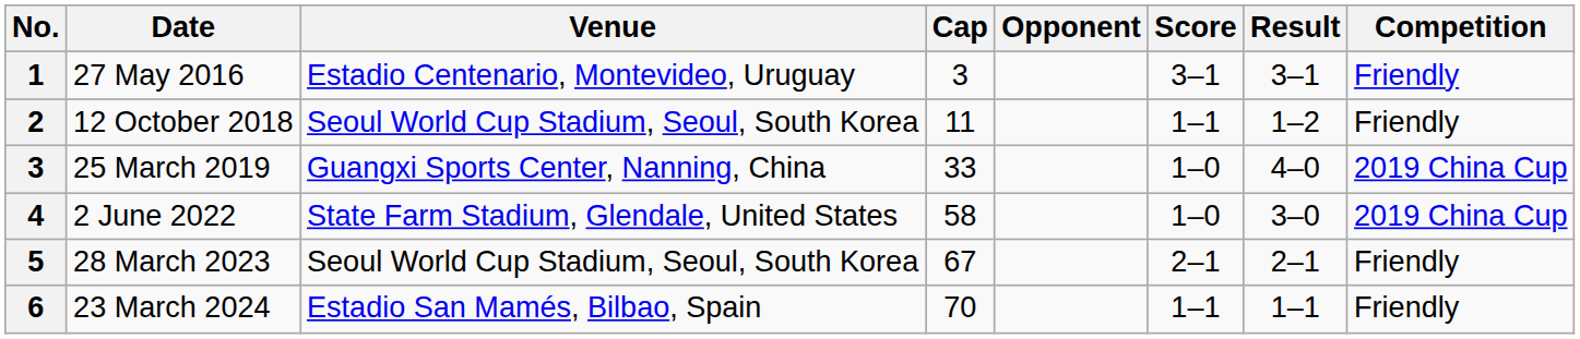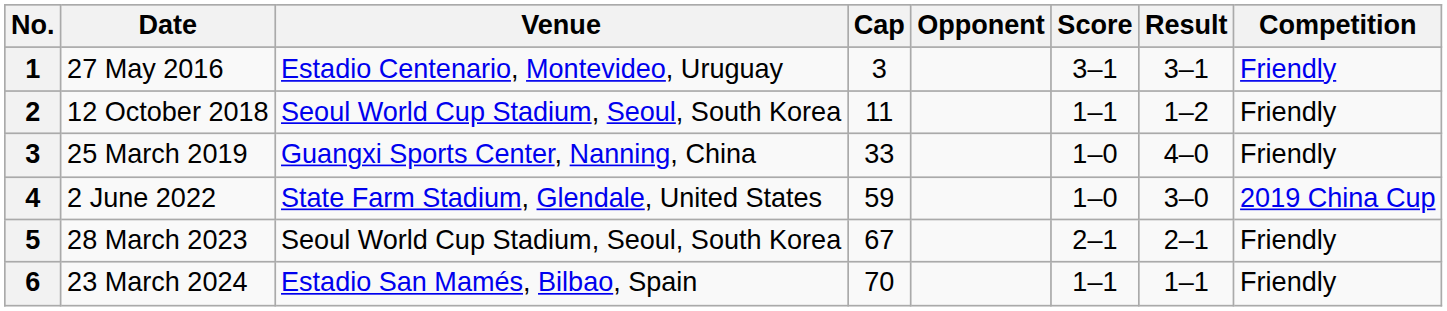 <table class="wikitable sortable plainrowheaders">
 <tr>
 <th scope=col>No.</th>
 <th scope=col data-sort-type=date>Date</th>
 <th scope=col>Venue</th>
 <th scope=col>Cap</th>
 <th scope=col>Opponent</th>
 <th scope=col>Score</th>
 <th scope=col>Result</th>
 <th scope=col>Competition</th>
 </tr>
 <tr>
 <th scope=row>1</th>
 <td>27 May 2016</td>
 <td><a href='#'>Estadio Centenario</a>, <a href='#'>Montevideo</a>, Uruguay</td>
 <td align=center>3</td>
 <td></td>
 <td align=center>3–1</td>
 <td align=center>3–1</td>
 <td><a href='#'>Friendly</a></td>
 </tr>
 <tr>
 <th scope=row>2</th>
 <td>12 October 2018</td>
 <td><a href='#'>Seoul World Cup Stadium</a>, <a href='#'>Seoul</a>, South Korea</td>
 <td align=center>11</td>
 <td></td>
 <td align=center>1–1</td>
 <td align=center>1–2</td>
 <td>Friendly</td>
 </tr>
 <tr>
 <th scope=row>3</th>
 <td>25 March 2019</td>
 <td><a href='#'>Guangxi Sports Center</a>, <a href='#'>Nanning</a>, China</td>
 <td align=center>33</td>
 <td></td>
 <td align=center>1–0</td>
 <td align=center>4–0</td>
-<td><a href='#'>2019 China Cup</a></td>
+<td>Friendly</td>
 </tr>
 <tr>
 <th scope=row>4</th>
 <td>2 June 2022</td>
 <td><a href='#'>State Farm Stadium</a>, <a href='#'>Glendale</a>, United States</td>
-<td align=center>58</td>
+<td align=center>59</td>
 <td></td>
 <td align=center>1–0</td>
 <td align=center>3–0</td>
 <td><a href='#'>2019 China Cup</a></td>
 </tr>
 <tr>
 <th scope=row>5</th>
 <td>28 March 2023</td>
 <td>Seoul World Cup Stadium, Seoul, South Korea</td>
 <td align=center>67</td>
 <td></td>
 <td align=center>2–1</td>
 <td align=center>2–1</td>
 <td>Friendly</td>
 </tr>
 <tr>
 <th scope=row>6</th>
 <td>23 March 2024</td>
 <td><a href='#'>Estadio San Mamés</a>, <a href='#'>Bilbao</a>, Spain</td>
 <td align=center>70</td>
 <td></td>
 <td align=center>1–1</td>
 <td align=center>1–1</td>
 <td>Friendly</td>
 </tr>
 </table>
